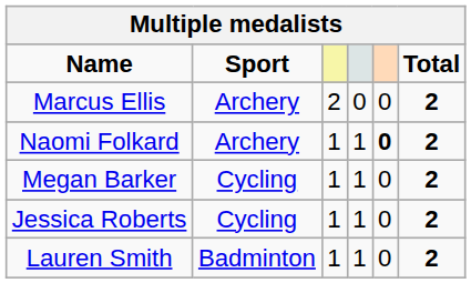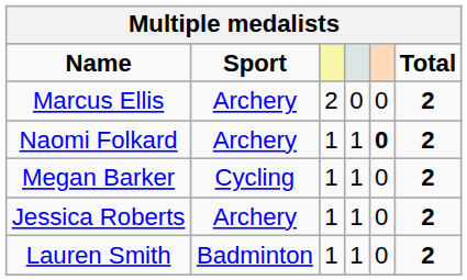 <table class=wikitable style=font-size:85%;float:right;text-align:center>
 <tr bgcolor=EFEFEF>
 <th colspan=7><strong>Multiple medalists</strong></th>
 </tr>
 <tr>
 <td><strong>Name</strong></td>
 <td><strong>Sport</strong></td>
 <td bgcolor=F7F6A8></td>
 <td bgcolor=DCE5E5></td>
 <td bgcolor=FFDAB9></td>
 <td><strong>Total</strong></td>
 </tr>
 <tr>
 <td><a href='#'>Marcus Ellis</a></td>
 <td><a href='#'>Archery</a></td>
 <td>2</td>
 <td>0</td>
 <td>0</td>
 <td><strong>2</strong></td>
 </tr>
 <tr>
 <td><a href='#'>Naomi Folkard</a></td>
 <td><a href='#'>Archery</a></td>
 <td>1</td>
 <td>1</td>
 <td><strong>0</strong></td>
 <td><strong>2</strong></td>
 </tr>
 <tr>
 <td><a href='#'>Megan Barker</a></td>
 <td><a href='#'>Cycling</a></td>
 <td>1</td>
 <td>1</td>
 <td>0</td>
 <td><strong>2</strong></td>
 </tr>
 <tr>
 <td><a href='#'>Jessica Roberts</a></td>
-<td><a href='#'>Cycling</a></td>
+<td><a href='#'>Archery</a></td>
 <td>1</td>
 <td>1</td>
 <td>0</td>
 <td><strong>2</strong></td>
 </tr>
 <tr>
 <td><a href='#'>Lauren Smith</a></td>
 <td><a href='#'>Badminton</a></td>
 <td>1</td>
 <td>1</td>
 <td>0</td>
 <td><strong>2</strong></td>
 </tr>
 </table>
